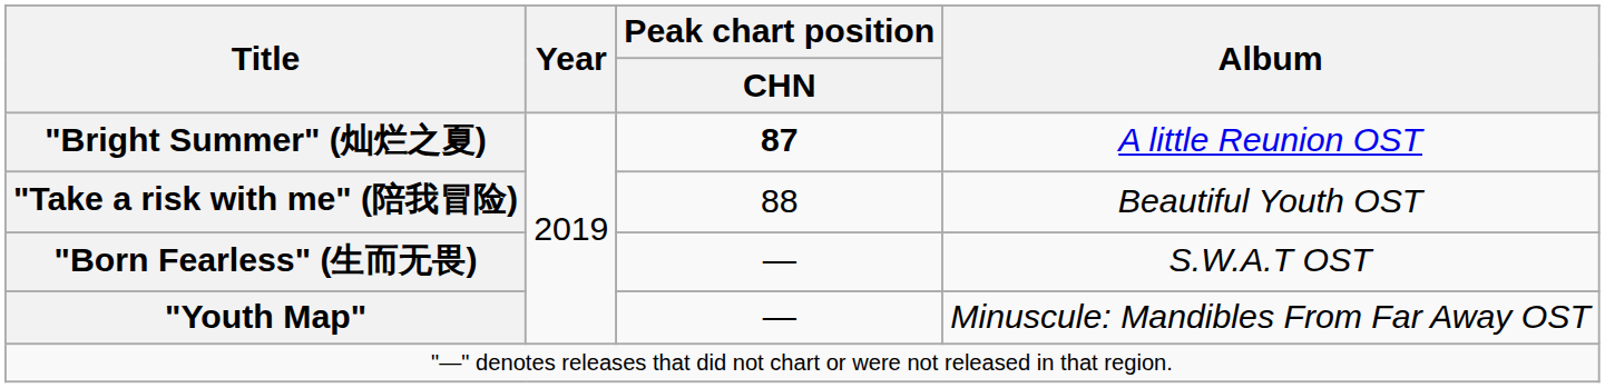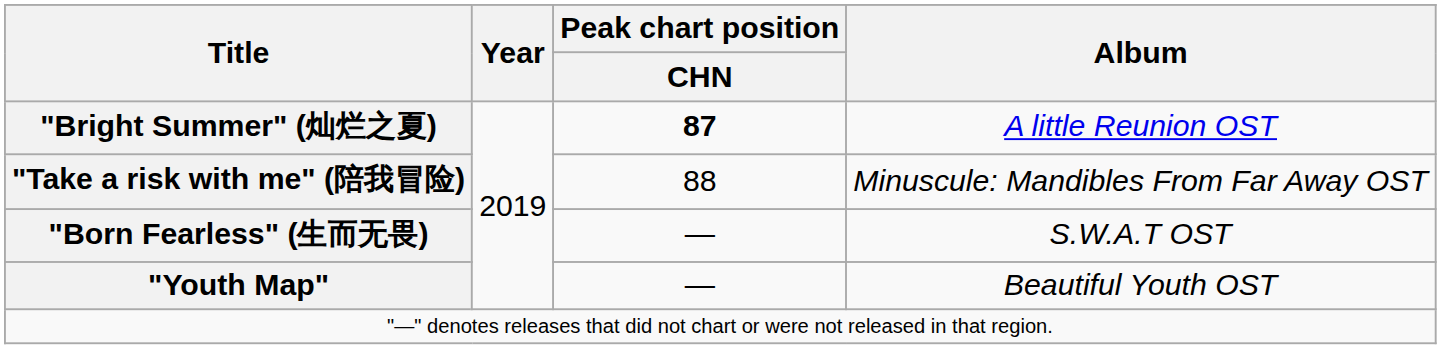 <table class="wikitable plainrowheaders" style="text-align:center;">
 <tr>
 <th rowspan="2">Title</th>
 <th rowspan="2">Year</th>
 <th>Peak chart position</th>
 <th rowspan="2">Album</th>
 </tr>
 <tr>
 <th>CHN<br></th>
 </tr>
 <tr>
 <th scope="row">"Bright Summer" (灿烂之夏)</th>
 <td rowspan="4">2019</td>
 <td><strong>87</strong></td>
 <td><em><a href='#'>A little Reunion OST</a></em></td>
 </tr>
 <tr>
 <th scope="row">"Take a risk with me" (陪我冒险)</th>
 <td>88</td>
-<td><em>Beautiful Youth OST</em></td>
+<td><em>Minuscule: Mandibles From Far Away OST</em></td>
 </tr>
 <tr>
 <th scope="row">"Born Fearless" (生而无畏)</th>
 <td>—</td>
 <td><em>S.W.A.T OST</em></td>
 </tr>
 <tr>
 <th scope="row">"Youth Map" </th>
 <td>—</td>
-<td><em>Minuscule: Mandibles From Far Away OST</em></td>
+<td><em>Beautiful Youth OST</em></td>
 </tr>
 <tr>
 <td colspan="4" style="font-size:8pt; text-align:center;">"—" denotes releases that did not chart or were not released in that region.</td>
 </tr>
 </table>
